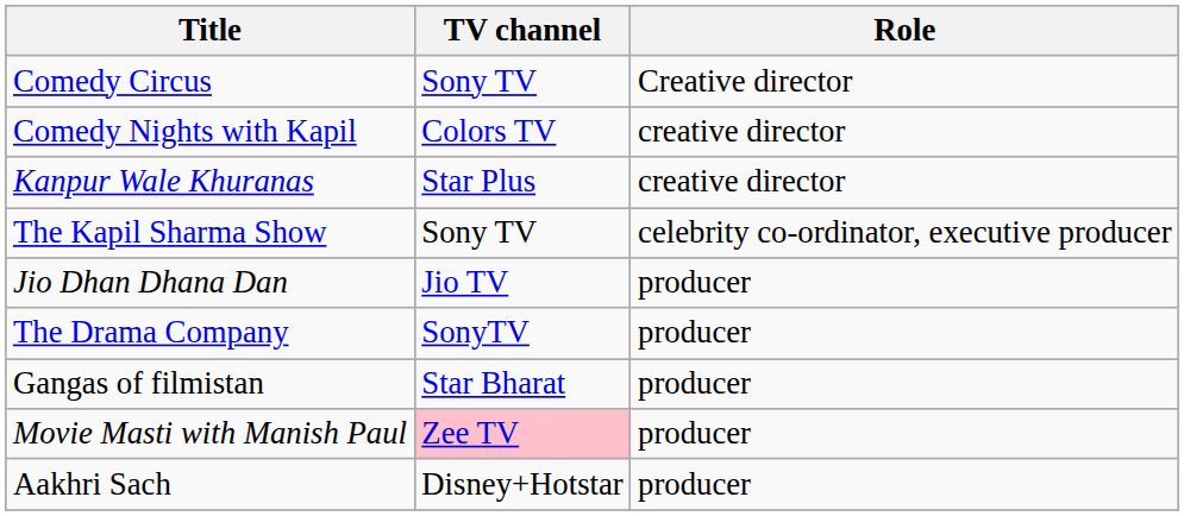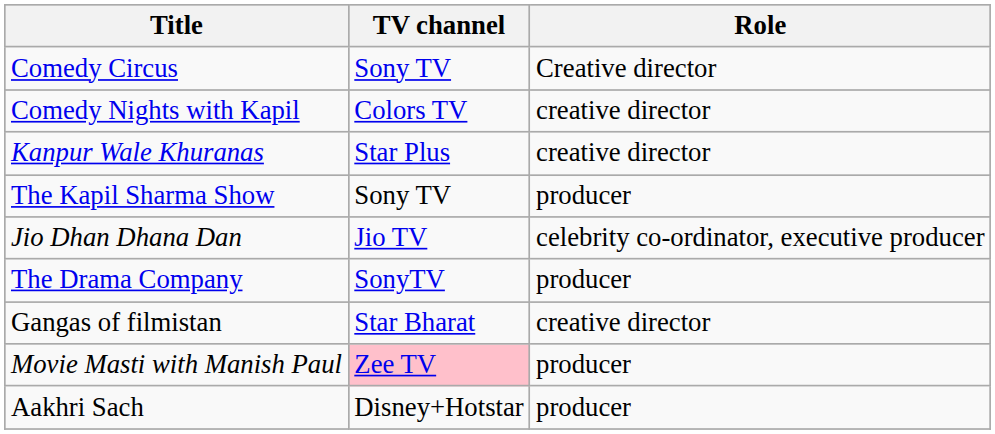 <table class=wikitable>
 <tr>
 <th>Title</th>
 <th>TV channel</th>
 <th>Role</th>
 </tr>
 <tr>
 <td><a href='#'>Comedy Circus</a></td>
 <td><a href='#'>Sony TV</a></td>
 <td>Creative director</td>
 </tr>
 <tr>
 <td><a href='#'>Comedy Nights with Kapil</a></td>
 <td><a href='#'>Colors TV</a></td>
 <td>creative director </td>
 </tr>
 <tr>
 <td><em><a href='#'>Kanpur Wale Khuranas</a></em></td>
 <td><a href='#'>Star Plus</a></td>
 <td>creative director </td>
 </tr>
 <tr>
 <td><a href='#'>The Kapil Sharma Show</a></td>
 <td>Sony TV</td>
-<td>celebrity co-ordinator, executive producer</td>
+<td>producer</td>
 </tr>
 <tr>
 <td><em>Jio Dhan Dhana Dan</em></td>
 <td><a href='#'>Jio TV</a></td>
-<td>producer</td>
+<td>celebrity co-ordinator, executive producer</td>
 </tr>
 <tr>
 <td><a href='#'>The Drama Company</a></td>
 <td><a href='#'>SonyTV</a></td>
 <td>producer</td>
 </tr>
 <tr>
 <td>Gangas of filmistan</td>
 <td><a href='#'>Star Bharat</a></td>
-<td>producer</td>
+<td>creative director </td>
 </tr>
 <tr>
 <td><em>Movie Masti with Manish Paul</em></td>
 <td style="background: pink;"><a href='#'>Zee TV</a></td>
 <td>producer</td>
 </tr>
 <tr>
 <td>Aakhri Sach</td>
 <td>Disney+Hotstar</td>
 <td>producer</td>
 </tr>
 </table>
